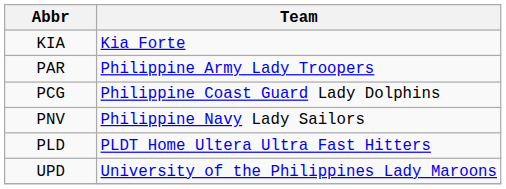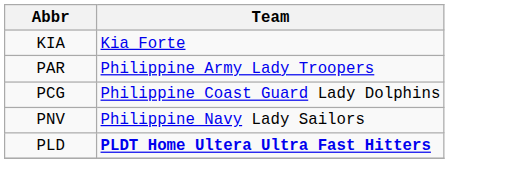 <table class="wikitable" style="text-align: center;">
 <tr>
 <th width=70>Abbr</th>
 <th>Team</th>
 </tr>
 <tr>
 <td>KIA</td>
 <td align=left> <a href='#'>Kia Forte</a></td>
 </tr>
 <tr>
 <td>PAR</td>
 <td align=left> <a href='#'>Philippine Army Lady Troopers</a></td>
 </tr>
 <tr>
 <td>PCG</td>
 <td align=left> <a href='#'>Philippine Coast Guard</a> Lady Dolphins</td>
 </tr>
 <tr>
 <td>PNV</td>
 <td align=left> <a href='#'>Philippine Navy</a> Lady Sailors</td>
 </tr>
 <tr>
 <td>PLD</td>
-<td align=left><a href='#'>PLDT Home Ultera Ultra Fast Hitters</a></td>
-</tr>
-<tr>
-<td>UPD</td>
-<td align=left> <a href='#'>University of the Philippines Lady Maroons</a></td>
+<td align=left><strong><a href='#'>PLDT Home Ultera Ultra Fast Hitters</a></strong></td>
 </tr>
 <tr>
 </tr>
 </table>
